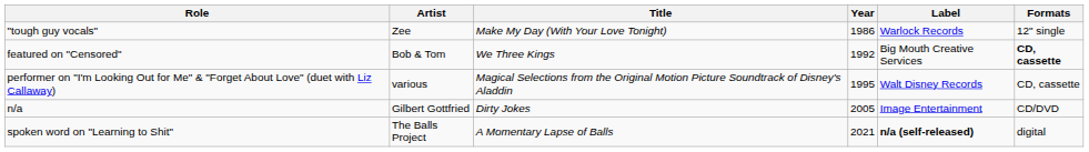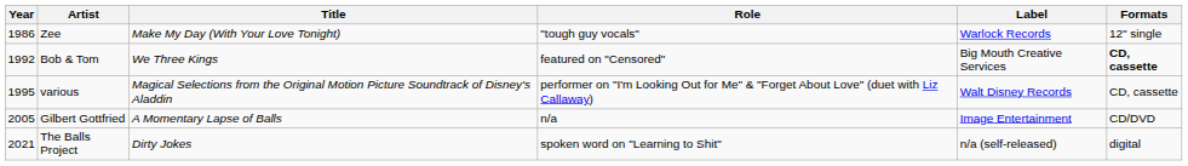 <table class="wikitable sortable">
 <tr>
-<th>Role</th>
+<th>Year</th>
 <th>Artist</th>
 <th>Title</th>
-<th>Year</th>
+<th>Role</th>
 <th>Label</th>
 <th>Formats</th>
 </tr>
 <tr>
-<td>"tough guy vocals"</td>
+<td>1986</td>
 <td>Zee</td>
 <td><em>Make My Day (With Your Love Tonight)</em></td>
-<td>1986</td>
+<td>"tough guy vocals"</td>
 <td><a href='#'>Warlock Records</a></td>
 <td>12" single</td>
 </tr>
 <tr>
-<td>featured on "Censored"</td>
+<td>1992</td>
 <td>Bob & Tom</td>
 <td><em>We Three Kings</em></td>
-<td>1992</td>
+<td>featured on "Censored"</td>
 <td>Big Mouth Creative Services</td>
 <td><strong>CD, cassette</strong></td>
 </tr>
 <tr>
-<td>performer on "I'm Looking Out for Me" & "Forget About Love" (duet with <a href='#'>Liz Callaway</a>)</td>
+<td>1995</td>
 <td>various</td>
 <td><em>Magical Selections from the Original Motion Picture Soundtrack of Disney's Aladdin</em></td>
-<td>1995</td>
+<td>performer on "I'm Looking Out for Me" & "Forget About Love" (duet with <a href='#'>Liz Callaway</a>)</td>
 <td><a href='#'>Walt Disney Records</a></td>
 <td>CD, cassette</td>
 </tr>
 <tr>
+<td>2005</td>
+<td>Gilbert Gottfried</td>
+<td><em>A Momentary Lapse of Balls</em></td>
 <td>n/a</td>
-<td>Gilbert Gottfried</td>
-<td><em>Dirty Jokes</em></td>
-<td>2005</td>
 <td><a href='#'>Image Entertainment</a></td>
 <td>CD/DVD</td>
 </tr>
 <tr>
+<td>2021</td>
+<td>The Balls Project</td>
+<td><em>Dirty Jokes</em></td>
 <td>spoken word on "Learning to Shit"</td>
-<td>The Balls Project</td>
-<td><em>A Momentary Lapse of Balls</em></td>
-<td>2021</td>
-<td><strong>n/a (self-released)</strong></td>
+<td>n/a (self-released)</td>
 <td>digital</td>
 </tr>
 </table>
